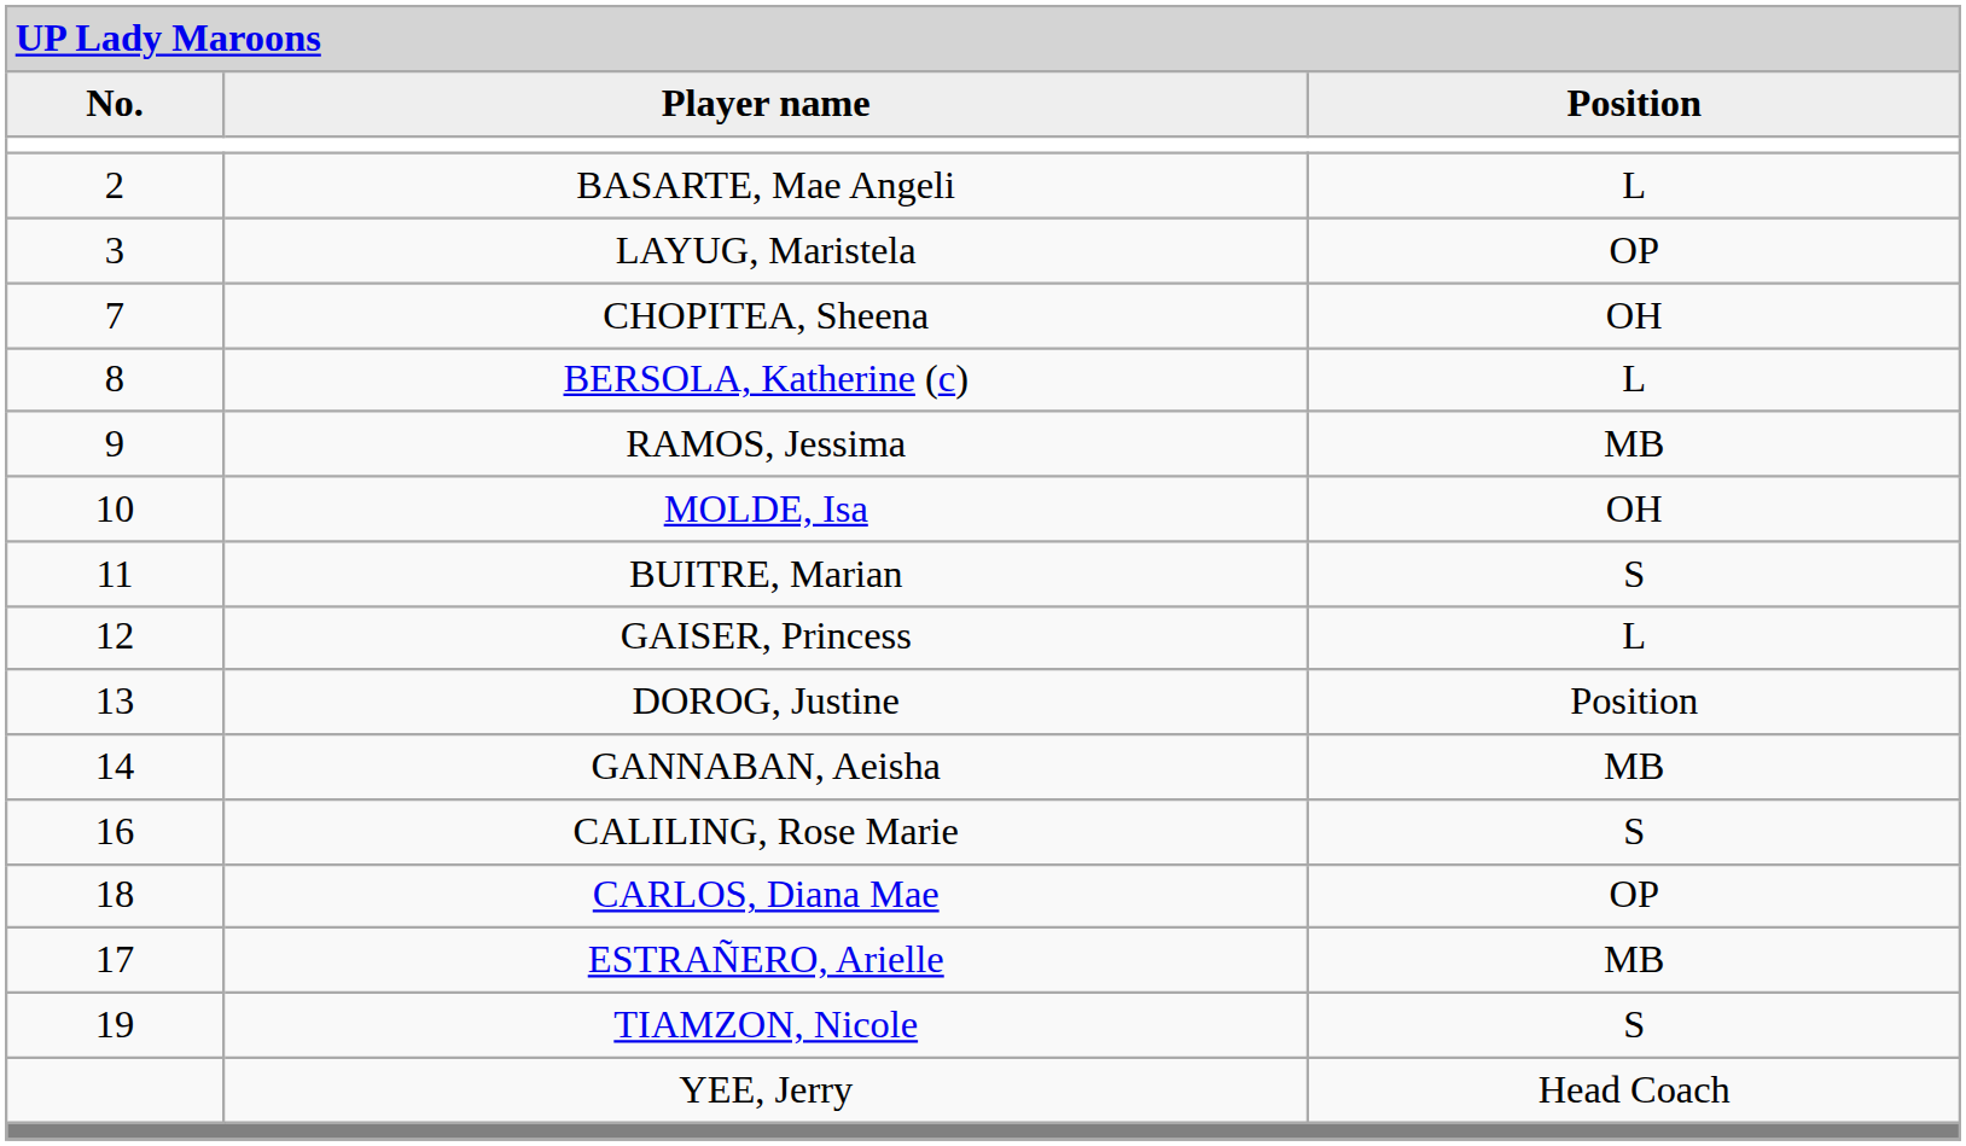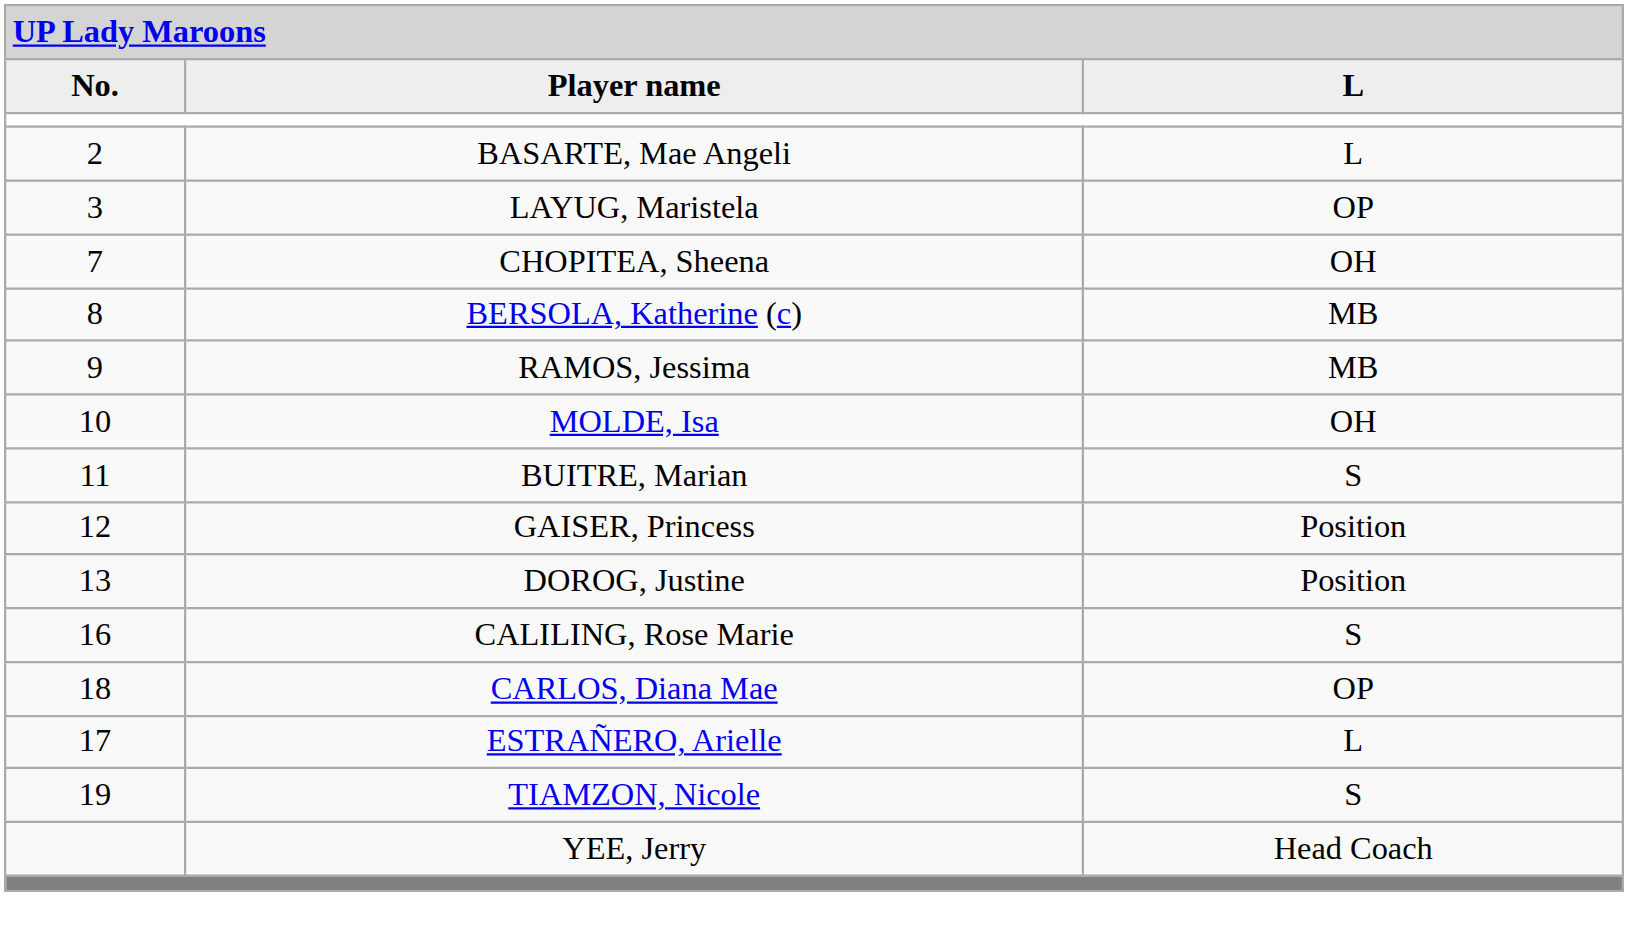 <table class="wikitable collapsible autocollapse"  style="text-align:center; font-size:90%; width:50em">
 <tr>
 <th style="background:#D4D4D4; text-align:left;" colspan=3> <a href='#'>UP Lady Maroons</a></th>
 </tr>
 <tr style="background:#EEEEEE; font-weight:bold;">
 <td width=10%>No.</td>
 <td width=50%>Player name</td>
-<td width=30%>Position</td>
+<td align=center>L</td>
 </tr>
 <tr style="background:#FFFFFF;">
 <td colspan=3 align=center></td>
 </tr>
 <tr>
 <td align=center>2</td>
 <td>BASARTE, Mae Angeli</td>
 <td align=center>L</td>
 </tr>
 <tr>
 <td align=center>3</td>
 <td>LAYUG, Maristela</td>
 <td align=center>OP</td>
 </tr>
 <tr>
 <td align=center>7</td>
 <td>CHOPITEA, Sheena</td>
 <td align=center>OH</td>
 </tr>
 <tr>
 <td align=center>8</td>
 <td><a href='#'>BERSOLA, Katherine</a> (<a href='#'>c</a>)</td>
-<td align=center>L</td>
+<td align=center>MB</td>
 </tr>
 <tr>
 <td align=center>9</td>
 <td>RAMOS, Jessima</td>
 <td align=center>MB</td>
 </tr>
 <tr>
 <td align=center>10</td>
 <td><a href='#'>MOLDE, Isa</a></td>
 <td align=center>OH</td>
 </tr>
 <tr>
 <td align=center>11</td>
 <td>BUITRE, Marian</td>
 <td align=center>S</td>
 </tr>
 <tr>
 <td align=center>12</td>
 <td>GAISER, Princess</td>
-<td align=center>L</td>
+<td width=30%>Position</td>
 </tr>
 <tr>
 <td align=center>13</td>
 <td>DOROG, Justine</td>
 <td width=30%>Position</td>
-</tr>
-<tr>
-<td align=center>14</td>
-<td>GANNABAN, Aeisha</td>
-<td align=center>MB</td>
 </tr>
 <tr>
 <td align=center>16</td>
 <td>CALILING, Rose Marie</td>
 <td align=center>S</td>
 </tr>
 <tr>
 <td align=center>18</td>
 <td><a href='#'>CARLOS, Diana Mae</a></td>
 <td align=center>OP</td>
 </tr>
 <tr>
 <td align=center>17</td>
 <td><a href='#'>ESTRAÑERO, Arielle</a></td>
-<td align=center>MB</td>
+<td align=center>L</td>
 </tr>
 <tr>
 <td align=center>19</td>
 <td><a href='#'>TIAMZON, Nicole</a></td>
 <td align=center>S</td>
 </tr>
 <tr>
 <td align=center></td>
 <td>YEE, Jerry</td>
 <td align=center>Head Coach</td>
 </tr>
 <tr>
 <th style="background:gray;" colspan=3></th>
 </tr>
 <tr>
 </tr>
 </table>
